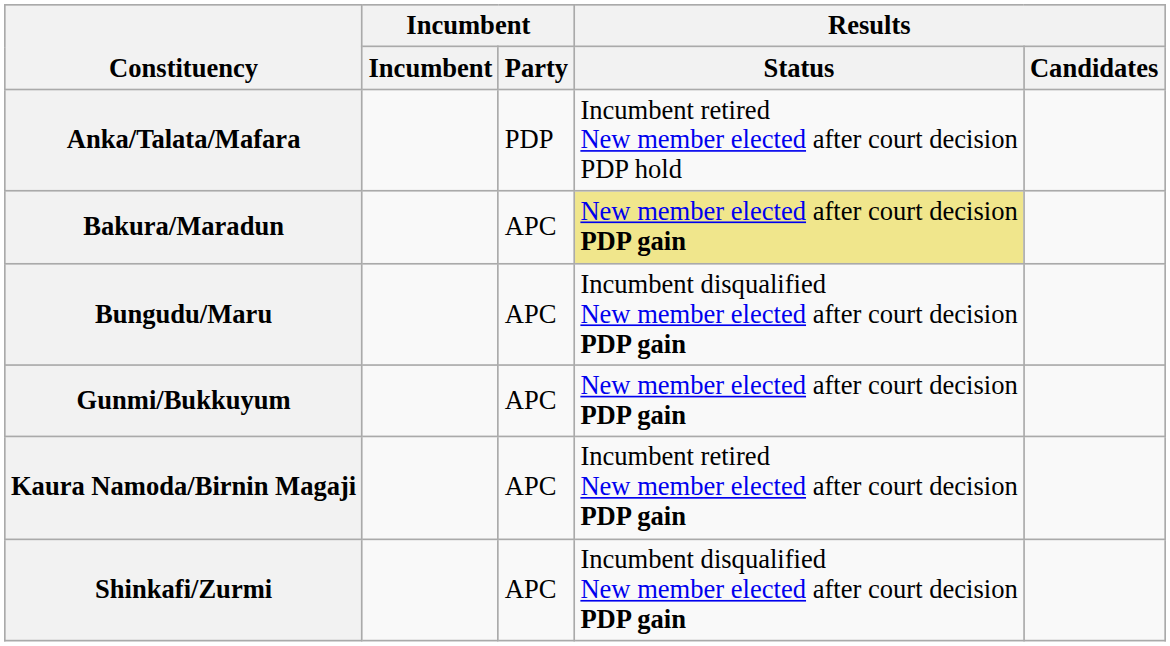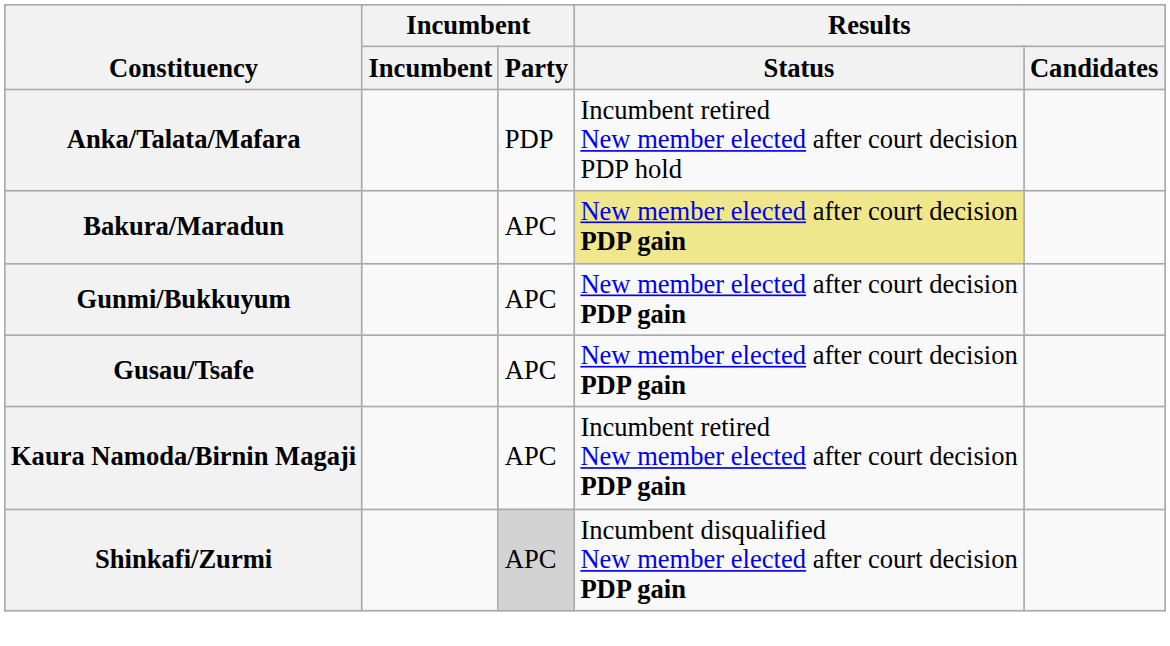 <table class="wikitable sortable">
 <tr valign=bottom>
 <th rowspan=2>Constituency</th>
 <th colspan=2>Incumbent</th>
 <th colspan=2>Results</th>
 </tr>
 <tr valign=bottom>
 <th>Incumbent</th>
 <th>Party</th>
 <th>Status</th>
 <th>Candidates</th>
 </tr>
 <tr>
 <th>Anka/Talata/Mafara</th>
 <td></td>
 <td>PDP</td>
 <td>Incumbent retired<br><a href='#'>New member elected</a> after court decision<br>PDP hold</td>
 <td nowrap></td>
 </tr>
 <tr>
 <th>Bakura/Maradun</th>
 <td></td>
 <td>APC</td>
 <td style="background: khaki;"><a href='#'>New member elected</a> after court decision<br><strong>PDP gain</strong></td>
 <td nowrap></td>
 </tr>
 <tr>
-<th>Bungudu/Maru</th>
+<th>Gunmi/Bukkuyum</th>
 <td></td>
 <td>APC</td>
-<td>Incumbent disqualified<br><a href='#'>New member elected</a> after court decision<br><strong>PDP gain</strong></td>
+<td><a href='#'>New member elected</a> after court decision<br><strong>PDP gain</strong></td>
 <td nowrap></td>
 </tr>
 <tr>
-<th>Gunmi/Bukkuyum</th>
+<th>Gusau/Tsafe</th>
 <td></td>
 <td>APC</td>
 <td><a href='#'>New member elected</a> after court decision<br><strong>PDP gain</strong></td>
 <td nowrap></td>
 </tr>
 <tr>
 <th>Kaura Namoda/Birnin Magaji</th>
 <td></td>
 <td>APC</td>
 <td>Incumbent retired<br><a href='#'>New member elected</a> after court decision<br><strong>PDP gain</strong></td>
 <td nowrap></td>
 </tr>
 <tr>
 <th>Shinkafi/Zurmi</th>
 <td></td>
-<td>APC</td>
+<td style="background: lightgrey;">APC</td>
 <td>Incumbent disqualified<br><a href='#'>New member elected</a> after court decision<br><strong>PDP gain</strong></td>
 <td nowrap></td>
 </tr>
 </table>
